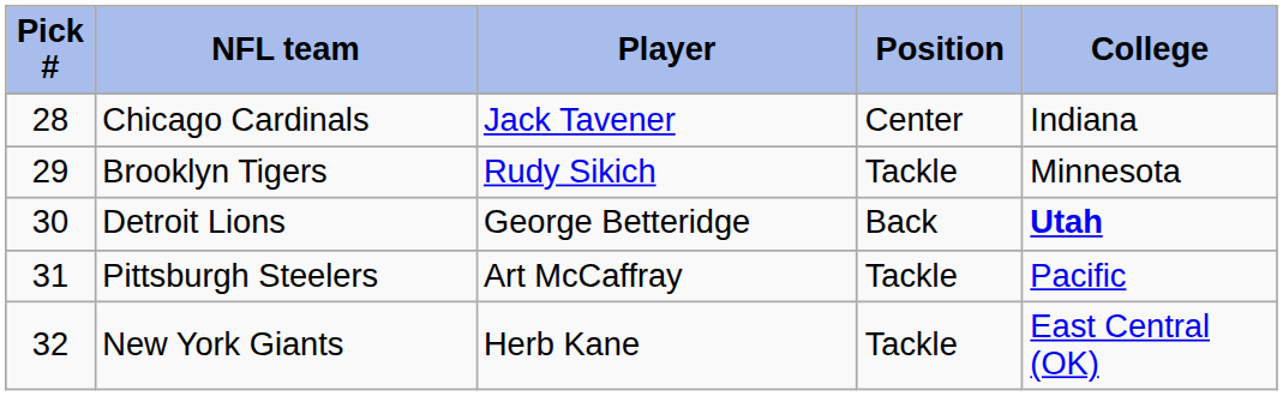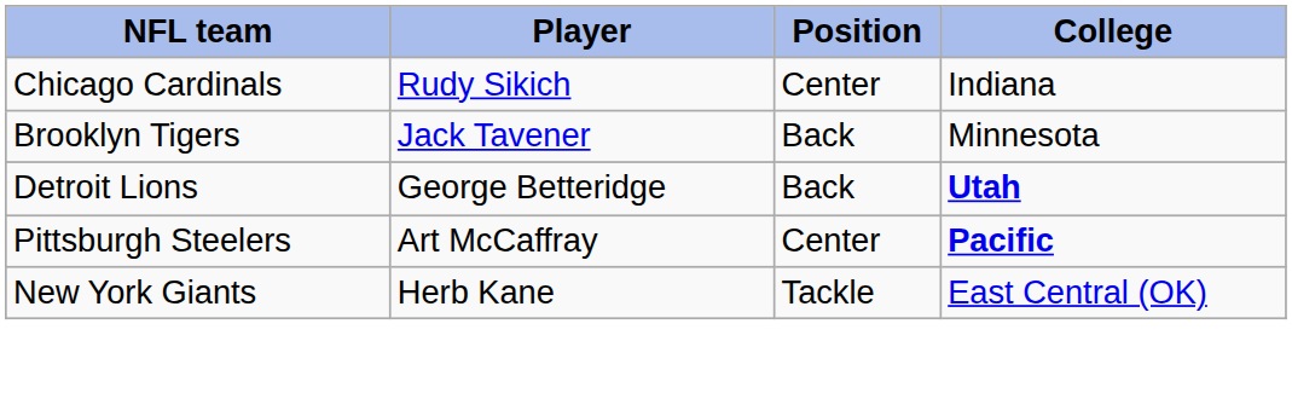 <table class="wikitable sortable sortable" style="width: 100%">
 <tr>
-<th style="background:#A8BDEC;" width=7%>Pick #</th>
 <th width=30% style="background:#A8BDEC;">NFL team</th>
 <th width=30% style="background:#A8BDEC;">Player</th>
 <th width=13% style="background:#A8BDEC;">Position</th>
 <th style="background:#A8BDEC;">College</th>
 </tr>
 <tr>
-<td align=center>28</td>
 <td>Chicago Cardinals</td>
-<td><a href='#'>Jack Tavener</a></td>
+<td><a href='#'>Rudy Sikich</a></td>
 <td>Center</td>
 <td>Indiana</td>
 </tr>
 <tr>
-<td align=center>29</td>
 <td>Brooklyn Tigers</td>
-<td><a href='#'>Rudy Sikich</a></td>
-<td>Tackle</td>
+<td><a href='#'>Jack Tavener</a></td>
+<td>Back</td>
 <td>Minnesota</td>
 </tr>
 <tr>
-<td align=center>30</td>
 <td>Detroit Lions</td>
 <td>George Betteridge</td>
 <td>Back</td>
 <td><strong><a href='#'>Utah</a></strong></td>
 </tr>
 <tr>
-<td align=center>31</td>
 <td>Pittsburgh Steelers</td>
 <td>Art McCaffray</td>
-<td>Tackle</td>
-<td><a href='#'>Pacific</a></td>
+<td>Center</td>
+<td><strong><a href='#'>Pacific</a></strong></td>
 </tr>
 <tr>
-<td align=center>32</td>
 <td>New York Giants</td>
 <td>Herb Kane</td>
 <td>Tackle</td>
 <td><a href='#'>East Central (OK)</a></td>
 </tr>
 </table>
